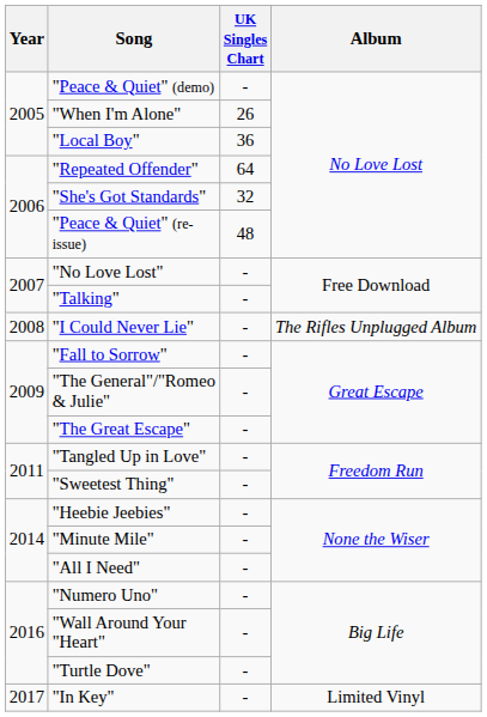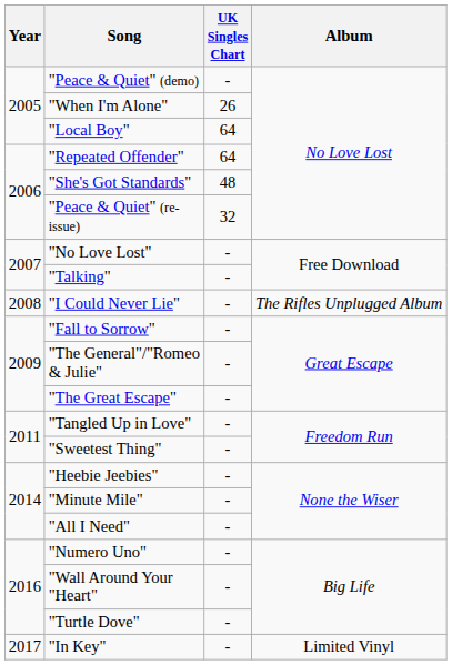 <table class="wikitable">
 <tr>
 <th>Year</th>
 <th width="150">Song</th>
 <th width="40"><small><a href='#'>UK Singles Chart</a></small></th>
 <th>Album</th>
 </tr>
 <tr>
 <td rowspan="3" align="center">2005</td>
 <td>"<a href='#'>Peace & Quiet</a>" <small>(demo)</small></td>
 <td align="center">-</td>
 <td rowspan="6" align="center"><em><a href='#'>No Love Lost</a></em></td>
 </tr>
 <tr>
 <td>"When I'm Alone"</td>
 <td align="center">26</td>
 </tr>
 <tr>
 <td>"<a href='#'>Local Boy</a>"</td>
-<td align="center">36</td>
+<td align="center">64</td>
 </tr>
 <tr>
 <td rowspan="3" align="center">2006</td>
 <td>"<a href='#'>Repeated Offender</a>"</td>
 <td align="center">64</td>
 </tr>
 <tr>
 <td>"<a href='#'>She's Got Standards</a>"</td>
-<td align="center">32</td>
+<td align="center">48</td>
 </tr>
 <tr>
 <td>"<a href='#'>Peace & Quiet</a>" <small>(re-issue)</small></td>
-<td align="center">48</td>
+<td align="center">32</td>
 </tr>
 <tr>
 <td rowspan="2" align="center">2007</td>
 <td>"No Love Lost"</td>
 <td align="center">-</td>
 <td rowspan="2" align="center">Free Download</td>
 </tr>
 <tr>
 <td>"<a href='#'>Talking</a>"</td>
 <td align="center">-</td>
 </tr>
 <tr>
 <td align="center">2008</td>
 <td>"<a href='#'>I Could Never Lie</a>"</td>
 <td align="center">-</td>
 <td align="center"><em>The Rifles Unplugged Album</em></td>
 </tr>
 <tr>
 <td rowspan="3" align="center">2009</td>
 <td>"<a href='#'>Fall to Sorrow</a>"</td>
 <td align="center">-</td>
 <td rowspan="3" align="center"><em><a href='#'>Great Escape</a></em></td>
 </tr>
 <tr>
 <td>"The General"/"Romeo & Julie"</td>
 <td align="center">-</td>
 </tr>
 <tr>
 <td>"<a href='#'>The Great Escape</a>"</td>
 <td align="center">-</td>
 </tr>
 <tr>
 <td align="center" rowspan="2">2011</td>
 <td>"Tangled Up in Love"</td>
 <td align="center">-</td>
 <td rowspan="2" align="center"><em><a href='#'>Freedom Run</a></em></td>
 </tr>
 <tr>
 <td>"Sweetest Thing"</td>
 <td align="center">-</td>
 </tr>
 <tr>
 <td align="center" rowspan="3">2014</td>
 <td>"Heebie Jeebies"</td>
 <td align="center">-</td>
 <td rowspan="3" align="center"><em><a href='#'>None the Wiser</a></em></td>
 </tr>
 <tr>
 <td>"Minute Mile"</td>
 <td align="center">-</td>
 </tr>
 <tr>
 <td>"All I Need"</td>
 <td align="center">-</td>
 </tr>
 <tr>
 <td align="center" rowspan="3">2016</td>
 <td>"Numero Uno"</td>
 <td align="center">-</td>
 <td rowspan="3" align="center"><em>Big Life</em></td>
 </tr>
 <tr>
 <td>"Wall Around Your "Heart"</td>
 <td align="center">-</td>
 </tr>
 <tr>
 <td>"Turtle Dove"</td>
 <td align="center">-</td>
 </tr>
 <tr>
 <td align="center">2017</td>
 <td>"In Key"</td>
 <td align="center">-</td>
 <td align="center">Limited Vinyl</td>
 </tr>
 </table>
